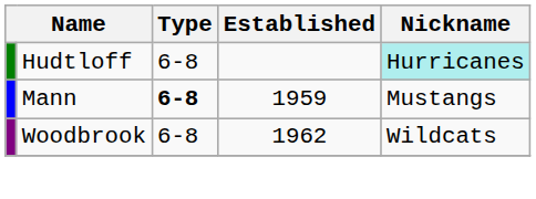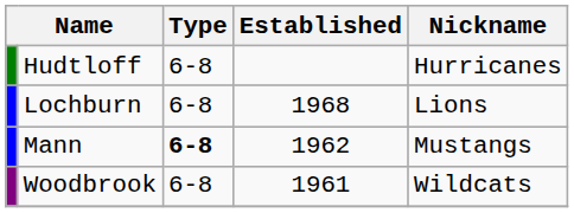 <table class="wikitable sortable">
 <tr>
 <th colspan=2>Name</th>
 <th class="unsortable">Type</th>
 <th>Established</th>
 <th class="unsortable">Nickname</th>
 </tr>
 <tr>
 <td style="background-color:green;"></td>
 <td>Hudtloff</td>
 <td>6-8</td>
 <td align="center"></td>
-<td style="background: paleturquoise;">Hurricanes</td>
+<td>Hurricanes</td>
+</tr>
+<tr>
+<td style="background-color:blue;"></td>
+<td>Lochburn</td>
+<td>6-8</td>
+<td align="center">1968</td>
+<td>Lions</td>
 </tr>
 <tr>
 <td style="background-color:blue;"></td>
 <td>Mann</td>
 <td><strong>6-8</strong></td>
-<td align="center">1959</td>
+<td align="center">1962</td>
 <td>Mustangs</td>
 </tr>
 <tr>
 <td style="background-color:purple;"></td>
 <td>Woodbrook</td>
 <td>6-8</td>
-<td align="center">1962</td>
+<td align="center">1961</td>
 <td>Wildcats</td>
 </tr>
 <tr>
 </tr>
 </table>
